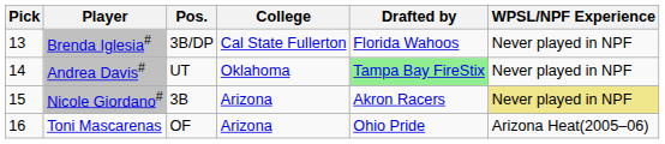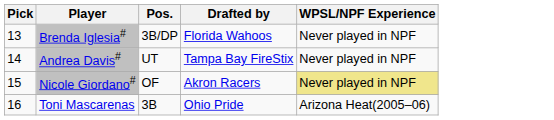 <table class="wikitable">
 <tr>
 <th>Pick</th>
 <th>Player</th>
 <th>Pos.</th>
-<th>College</th>
 <th>Drafted by</th>
 <th>WPSL/NPF Experience</th>
 </tr>
 <tr>
 <td>13</td>
 <td style="background:#C0C0C0;"><a href='#'>Brenda Iglesia</a><sup>#</sup></td>
 <td>3B/DP</td>
-<td><a href='#'>Cal State Fullerton</a></td>
 <td><a href='#'>Florida Wahoos</a></td>
 <td>Never played in NPF</td>
 </tr>
 <tr>
 <td>14</td>
 <td style="background:#C0C0C0;"><a href='#'>Andrea Davis</a><sup>#</sup></td>
 <td>UT</td>
-<td><a href='#'>Oklahoma</a></td>
-<td style="background: lightgreen;"><a href='#'>Tampa Bay FireStix</a></td>
+<td><a href='#'>Tampa Bay FireStix</a></td>
 <td>Never played in NPF</td>
 </tr>
 <tr>
 <td>15</td>
 <td style="background:#C0C0C0;"><a href='#'>Nicole Giordano</a><sup>#</sup></td>
-<td>3B</td>
-<td><a href='#'>Arizona</a></td>
+<td>OF</td>
 <td><a href='#'>Akron Racers</a></td>
 <td style="background: khaki;">Never played in NPF</td>
 </tr>
 <tr>
 <td>16</td>
 <td><a href='#'>Toni Mascarenas</a></td>
-<td>OF</td>
-<td><a href='#'>Arizona</a></td>
+<td>3B</td>
 <td><a href='#'>Ohio Pride</a></td>
 <td>Arizona Heat(2005–06)</td>
 </tr>
 </table>
